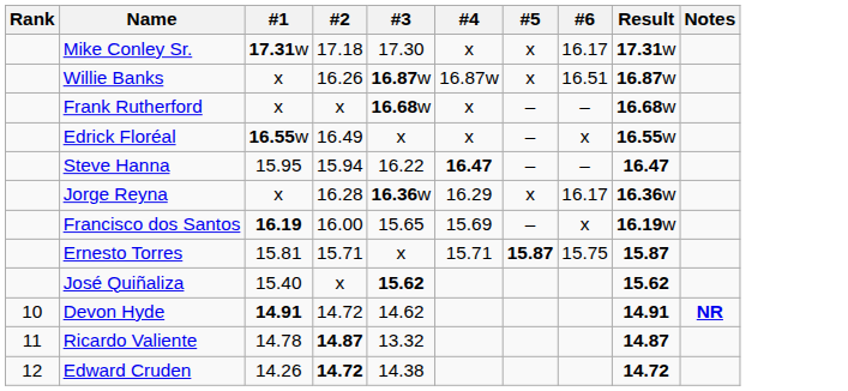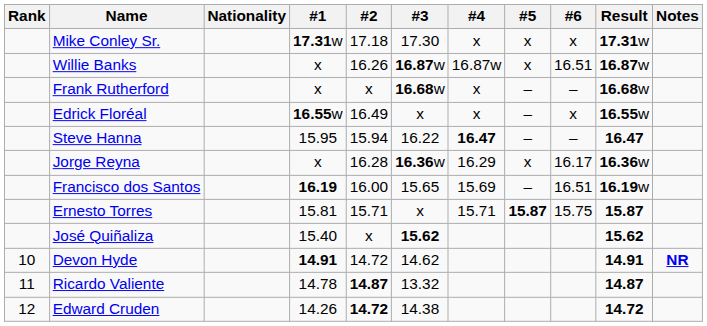 <table class="wikitable sortable" style="text-align:center">
 <tr>
 <th>Rank</th>
 <th>Name</th>
+<th>Nationality</th>
 <th>#1</th>
 <th>#2</th>
 <th>#3</th>
 <th>#4</th>
 <th>#5</th>
 <th>#6</th>
 <th>Result</th>
 <th>Notes</th>
 </tr>
 <tr>
 <td></td>
 <td align=left><a href='#'>Mike Conley Sr.</a></td>
+<td align=left></td>
 <td><strong>17.31</strong>w</td>
 <td>17.18</td>
 <td>17.30</td>
 <td>x</td>
 <td>x</td>
-<td>16.17</td>
+<td>x</td>
 <td><strong>17.31</strong>w</td>
 <td></td>
 </tr>
 <tr>
 <td></td>
 <td align=left><a href='#'>Willie Banks</a></td>
+<td align=left></td>
 <td>x</td>
 <td>16.26</td>
 <td><strong>16.87</strong>w</td>
 <td>16.87w</td>
 <td>x</td>
 <td>16.51</td>
 <td><strong>16.87</strong>w</td>
 <td></td>
 </tr>
 <tr>
 <td></td>
 <td align=left><a href='#'>Frank Rutherford</a></td>
+<td align=left></td>
 <td>x</td>
 <td>x</td>
 <td><strong>16.68</strong>w</td>
 <td>x</td>
 <td>–</td>
 <td>–</td>
 <td><strong>16.68</strong>w</td>
 <td></td>
 </tr>
 <tr>
 <td></td>
 <td align=left><a href='#'>Edrick Floréal</a></td>
+<td align=left></td>
 <td><strong>16.55</strong>w</td>
 <td>16.49</td>
 <td>x</td>
 <td>x</td>
 <td>–</td>
 <td>x</td>
 <td><strong>16.55</strong>w</td>
 <td></td>
 </tr>
 <tr>
 <td></td>
 <td align=left><a href='#'>Steve Hanna</a></td>
+<td align=left></td>
 <td>15.95</td>
 <td>15.94</td>
 <td>16.22</td>
 <td><strong>16.47</strong></td>
 <td>–</td>
 <td>–</td>
 <td><strong>16.47</strong></td>
 <td></td>
 </tr>
 <tr>
 <td></td>
 <td align=left><a href='#'>Jorge Reyna</a></td>
+<td align=left></td>
 <td>x</td>
 <td>16.28</td>
 <td><strong>16.36</strong>w</td>
 <td>16.29</td>
 <td>x</td>
 <td>16.17</td>
 <td><strong>16.36</strong>w</td>
 <td></td>
 </tr>
 <tr>
 <td></td>
 <td align=left><a href='#'>Francisco dos Santos</a></td>
+<td align=left></td>
 <td><strong>16.19</strong></td>
 <td>16.00</td>
 <td>15.65</td>
 <td>15.69</td>
 <td>–</td>
-<td>x</td>
+<td>16.51</td>
 <td><strong>16.19</strong>w</td>
 <td></td>
 </tr>
 <tr>
 <td></td>
 <td align=left><a href='#'>Ernesto Torres</a></td>
+<td align=left></td>
 <td>15.81</td>
 <td>15.71</td>
 <td>x</td>
 <td>15.71</td>
 <td><strong>15.87</strong></td>
 <td>15.75</td>
 <td><strong>15.87</strong></td>
 <td></td>
 </tr>
 <tr>
 <td></td>
 <td align=left><a href='#'>José Quiñaliza</a></td>
+<td align=left></td>
 <td>15.40</td>
 <td>x</td>
 <td><strong>15.62</strong></td>
 <td></td>
 <td></td>
 <td></td>
 <td><strong>15.62</strong></td>
 <td></td>
 </tr>
 <tr>
 <td>10</td>
 <td align=left><a href='#'>Devon Hyde</a></td>
+<td align=left></td>
 <td><strong>14.91</strong></td>
 <td>14.72</td>
 <td>14.62</td>
 <td></td>
 <td></td>
 <td></td>
 <td><strong>14.91</strong></td>
 <td><strong><a href='#'>NR</a></strong></td>
 </tr>
 <tr>
 <td>11</td>
 <td align=left><a href='#'>Ricardo Valiente</a></td>
+<td align=left></td>
 <td>14.78</td>
 <td><strong>14.87</strong></td>
 <td>13.32</td>
 <td></td>
 <td></td>
 <td></td>
 <td><strong>14.87</strong></td>
 <td></td>
 </tr>
 <tr>
 <td>12</td>
 <td align=left><a href='#'>Edward Cruden</a></td>
+<td align=left></td>
 <td>14.26</td>
 <td><strong>14.72</strong></td>
 <td>14.38</td>
 <td></td>
 <td></td>
 <td></td>
 <td><strong>14.72</strong></td>
 <td></td>
 </tr>
 </table>
